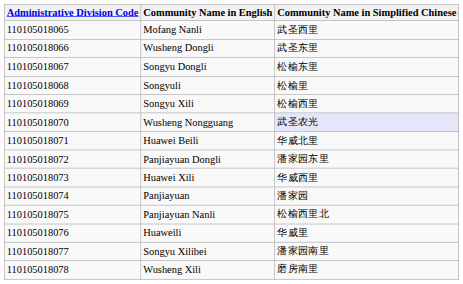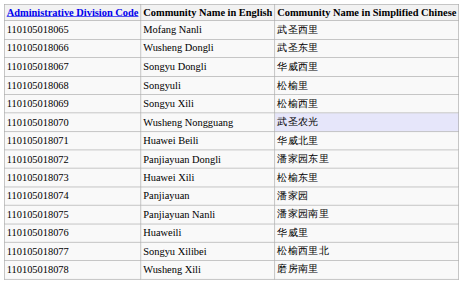 <table class="wikitable sortable">
 <tr>
 <th><a href='#'>Administrative Division Code</a></th>
 <th>Community Name in English</th>
 <th>Community Name in Simplified Chinese</th>
 </tr>
 <tr>
 <td>110105018065</td>
 <td>Mofang Nanli</td>
 <td>武圣西里</td>
 </tr>
 <tr>
 <td>110105018066</td>
 <td>Wusheng Dongli</td>
 <td>武圣东里</td>
 </tr>
 <tr>
 <td>110105018067</td>
 <td>Songyu Dongli</td>
-<td>松榆东里</td>
+<td>华威西里</td>
 </tr>
 <tr>
 <td>110105018068</td>
 <td>Songyuli</td>
 <td>松榆里</td>
 </tr>
 <tr>
 <td>110105018069</td>
 <td>Songyu Xili</td>
 <td>松榆西里</td>
 </tr>
 <tr>
 <td>110105018070</td>
 <td>Wusheng Nongguang</td>
 <td style="background: lavender;">武圣农光</td>
 </tr>
 <tr>
 <td>110105018071</td>
 <td>Huawei Beili</td>
 <td>华威北里</td>
 </tr>
 <tr>
 <td>110105018072</td>
 <td>Panjiayuan Dongli</td>
 <td>潘家园东里</td>
 </tr>
 <tr>
 <td>110105018073</td>
 <td>Huawei Xili</td>
-<td>华威西里</td>
+<td>松榆东里</td>
 </tr>
 <tr>
 <td>110105018074</td>
 <td>Panjiayuan</td>
 <td>潘家园</td>
 </tr>
 <tr>
 <td>110105018075</td>
 <td>Panjiayuan Nanli</td>
-<td>松榆西里北</td>
+<td>潘家园南里</td>
 </tr>
 <tr>
 <td>110105018076</td>
 <td>Huaweili</td>
 <td>华威里</td>
 </tr>
 <tr>
 <td>110105018077</td>
 <td>Songyu Xilibei</td>
-<td>潘家园南里</td>
+<td>松榆西里北</td>
 </tr>
 <tr>
 <td>110105018078</td>
 <td>Wusheng Xili</td>
 <td>磨房南里</td>
 </tr>
 </table>
